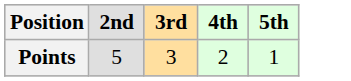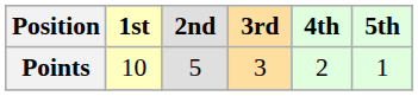 <table class="wikitable" style="font-size:85%; text-align:center">
 <tr>
 <th>Position</th>
+<td style="background:#ffffbf;"> <strong>1st</strong> </td>
 <td style="background:#dfdfdf;"> <strong>2nd</strong> </td>
 <td style="background:#ffdf9f;"> <strong>3rd</strong> </td>
 <td style="background:#dfffdf;"> <strong>4th</strong> </td>
 <td style="background:#dfffdf;"> <strong>5th</strong> </td>
 </tr>
 <tr>
 <th>Points</th>
+<td style="background:#ffffbf;">10</td>
 <td style="background:#dfdfdf;">5</td>
 <td style="background:#ffdf9f;">3</td>
 <td style="background:#dfffdf;">2</td>
 <td style="background:#dfffdf;">1</td>
 </tr>
 </table>
